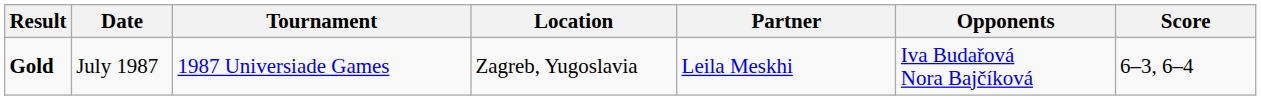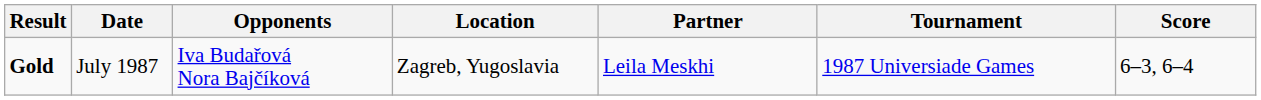 <table class="wikitable">
 <tr>
 <th>Result</th>
 <th width=70>Date</th>
-<th width=220>Tournament</th>
+<th width=160>Opponents</th>
 <th width=150>Location</th>
 <th width=160>Partner</th>
-<th width=160>Opponents</th>
+<th width=220>Tournament</th>
 <th width=100>Score</th>
 </tr>
 <tr>
 <td> <strong>Gold</strong></td>
 <td>July 1987</td>
-<td><a href='#'>1987 Universiade Games</a></td>
+<td> <a href='#'>Iva Budařová</a> <br>  <a href='#'>Nora Bajčíková</a></td>
 <td>Zagreb, Yugoslavia</td>
 <td> <a href='#'>Leila Meskhi</a></td>
-<td> <a href='#'>Iva Budařová</a> <br>  <a href='#'>Nora Bajčíková</a></td>
+<td><a href='#'>1987 Universiade Games</a></td>
 <td>6–3, 6–4</td>
 </tr>
 </table>
